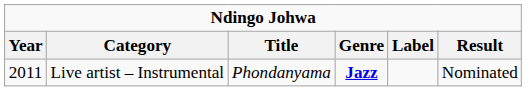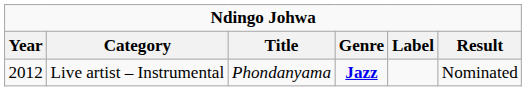 <table class=wikitable>
 <tr>
 <td colspan=6 align=center><strong>Ndingo Johwa</strong></td>
 </tr>
 <tr>
 <th>Year</th>
 <th>Category</th>
 <th>Title</th>
 <th>Genre</th>
 <th>Label</th>
 <th>Result</th>
 </tr>
 <tr align=center>
-<td>2011</td>
+<td>2012</td>
 <td>Live artist – Instrumental</td>
 <td><em>Phondanyama</em></td>
 <td><strong><a href='#'>Jazz</a></strong></td>
 <td></td>
 <td>Nominated</td>
 </tr>
 </table>
